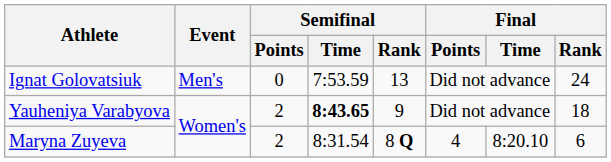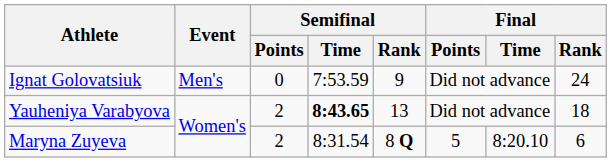 <table class=wikitable style=font-size:90%;text-align:center>
 <tr>
 <th rowspan=2>Athlete</th>
 <th rowspan=2>Event</th>
 <th colspan="3">Semifinal</th>
 <th colspan="3">Final</th>
 </tr>
 <tr>
 <th>Points</th>
 <th>Time</th>
 <th>Rank</th>
 <th>Points</th>
 <th>Time</th>
 <th>Rank</th>
 </tr>
 <tr>
 <td align=left><a href='#'>Ignat Golovatsiuk</a></td>
 <td align=left><a href='#'>Men's</a></td>
 <td>0</td>
 <td>7:53.59</td>
-<td>13</td>
+<td>9</td>
 <td colspan=2>Did not advance</td>
 <td>24</td>
 </tr>
 <tr>
 <td align=left><a href='#'>Yauheniya Varabyova</a></td>
 <td align=left rowspan=2><a href='#'>Women's</a></td>
 <td>2</td>
 <td><strong>8:43.65</strong></td>
-<td>9</td>
+<td>13</td>
 <td colspan=2>Did not advance</td>
 <td>18</td>
 </tr>
 <tr>
 <td align=left><a href='#'>Maryna Zuyeva</a></td>
 <td>2</td>
 <td>8:31.54</td>
 <td>8 <strong>Q</strong></td>
-<td>4</td>
+<td>5</td>
 <td>8:20.10</td>
 <td>6</td>
 </tr>
 </table>
